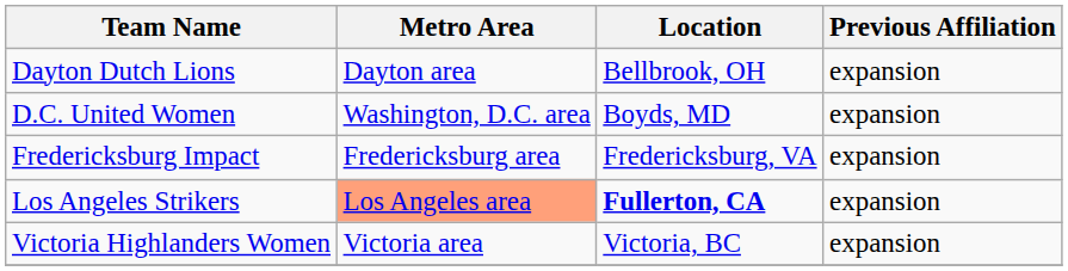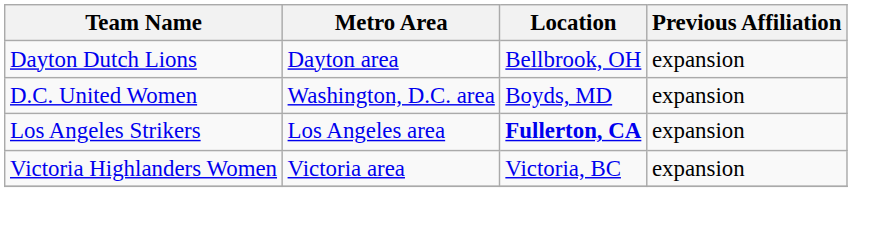 <table class="wikitable">
 <tr>
 <th>Team Name</th>
 <th>Metro Area</th>
 <th>Location</th>
 <th>Previous Affiliation</th>
 </tr>
 <tr>
 <td> <a href='#'>Dayton Dutch Lions</a></td>
 <td><a href='#'>Dayton area</a></td>
 <td><a href='#'>Bellbrook, OH</a></td>
 <td>expansion</td>
 </tr>
 <tr>
 <td> <a href='#'>D.C. United Women</a></td>
 <td><a href='#'>Washington, D.C. area</a></td>
 <td><a href='#'>Boyds, MD</a></td>
 <td>expansion</td>
 </tr>
 <tr>
-<td> <a href='#'>Fredericksburg Impact</a></td>
-<td><a href='#'>Fredericksburg area</a></td>
-<td><a href='#'>Fredericksburg, VA</a></td>
-<td>expansion</td>
-</tr>
-<tr>
 <td> <a href='#'>Los Angeles Strikers</a></td>
-<td style="background: lightsalmon;"><a href='#'>Los Angeles area</a></td>
+<td><a href='#'>Los Angeles area</a></td>
 <td><strong><a href='#'>Fullerton, CA</a></strong></td>
 <td>expansion</td>
 </tr>
 <tr>
 <td> <a href='#'>Victoria Highlanders Women</a></td>
 <td><a href='#'>Victoria area</a></td>
 <td><a href='#'>Victoria, BC</a></td>
 <td>expansion</td>
 </tr>
 <tr>
 </tr>
 </table>
